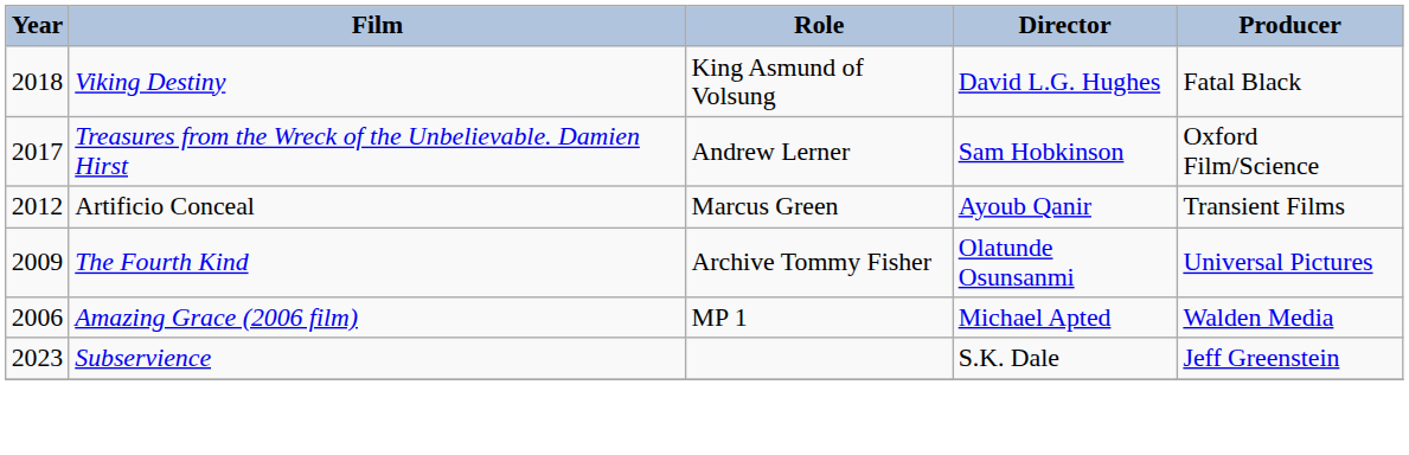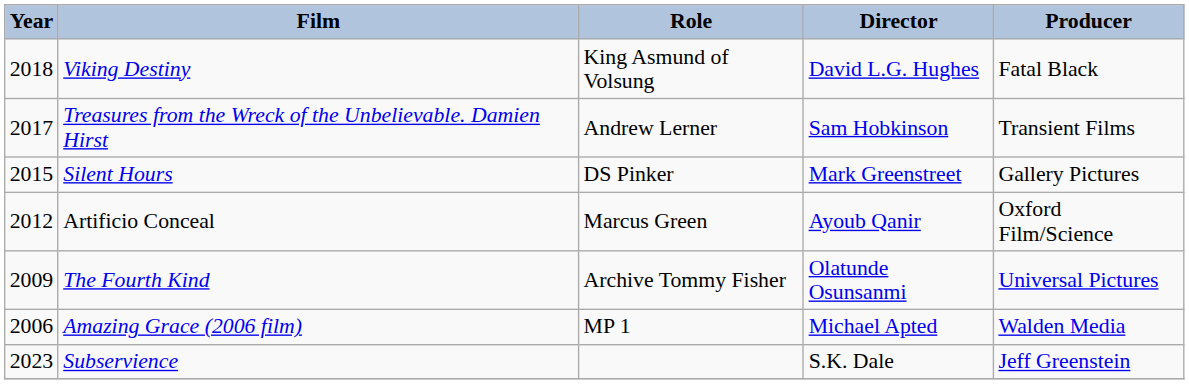 <table class="wikitable">
 <tr>
 <th style="background-color: #B0C4DE;">Year</th>
 <th style="background-color: #B0C4DE;">Film</th>
 <th style="background-color: #B0C4DE;">Role</th>
 <th style="background-color: #B0C4DE;">Director</th>
 <th style="background-color: #B0C4DE;">Producer</th>
 </tr>
 <tr>
 <td>2018</td>
 <td><em><a href='#'>Viking Destiny</a></em></td>
 <td>King Asmund of Volsung</td>
 <td><a href='#'>David L.G. Hughes</a></td>
 <td>Fatal Black</td>
 </tr>
 <tr>
 <td>2017</td>
 <td><em><a href='#'>Treasures from the Wreck of the Unbelievable. Damien Hirst</a></em></td>
 <td>Andrew Lerner</td>
 <td><a href='#'>Sam Hobkinson</a></td>
-<td>Oxford Film/Science</td>
+<td>Transient Films</td>
+</tr>
+<tr>
+<td>2015</td>
+<td><em><a href='#'>Silent Hours</a></em></td>
+<td>DS Pinker</td>
+<td><a href='#'>Mark Greenstreet</a></td>
+<td>Gallery Pictures</td>
 </tr>
 <tr>
 <td>2012</td>
 <td>Artificio Conceal</td>
 <td>Marcus Green</td>
 <td><a href='#'>Ayoub Qanir</a></td>
-<td>Transient Films</td>
+<td>Oxford Film/Science</td>
 </tr>
 <tr>
 <td>2009</td>
 <td><em><a href='#'>The Fourth Kind</a></em></td>
 <td>Archive Tommy Fisher</td>
 <td><a href='#'>Olatunde Osunsanmi</a></td>
 <td><a href='#'>Universal Pictures</a></td>
 </tr>
 <tr>
 <td>2006</td>
 <td><em><a href='#'>Amazing Grace (2006 film)</a></em></td>
 <td>MP 1</td>
 <td><a href='#'>Michael Apted</a></td>
 <td><a href='#'>Walden Media</a></td>
 </tr>
 <tr>
 <td>2023</td>
 <td><em><a href='#'>Subservience</a></em></td>
 <td></td>
 <td>S.K. Dale</td>
 <td><a href='#'>Jeff Greenstein</a></td>
 </tr>
 <tr>
 </tr>
 </table>
